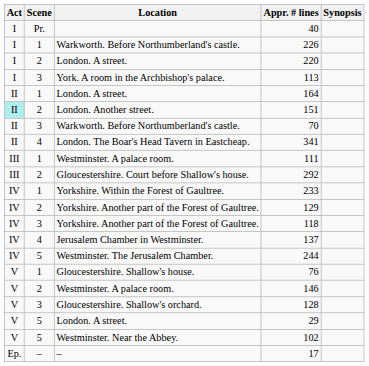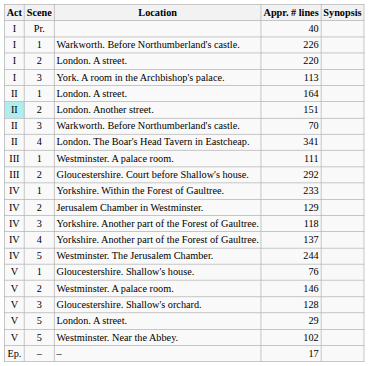 <table class="wikitable">
 <tr>
 <th>Act</th>
 <th data-sort-type="number">Scene</th>
 <th>Location</th>
 <th data-sort-type="number">Appr. # lines</th>
 <th>Synopsis</th>
 </tr>
 <tr>
 <td style="text-align:center;">I</td>
 <td style="text-align:center;"  data-sort-value="-1">Pr.</td>
 <td></td>
 <td style="text-align:right;">40</td>
 <td></td>
 </tr>
 <tr>
 <td style="text-align:center;">I</td>
 <td style="text-align:center;">1</td>
 <td>Warkworth. Before Northumberland's castle.</td>
 <td style="text-align:right;">226</td>
 <td></td>
 </tr>
 <tr>
 <td style="text-align:center;">I</td>
 <td style="text-align:center;">2</td>
 <td>London. A street.</td>
 <td style="text-align:right;">220</td>
 <td></td>
 </tr>
 <tr>
 <td style="text-align:center;">I</td>
 <td style="text-align:center;">3</td>
 <td>York. A room in the Archbishop's palace.</td>
 <td style="text-align:right;">113</td>
 <td></td>
 </tr>
 <tr>
 <td style="text-align:center;">II</td>
 <td style="text-align:center;">1</td>
 <td>London. A street.</td>
 <td style="text-align:right;">164</td>
 <td></td>
 </tr>
 <tr>
 <td style="background: paleturquoise; text-align:center;">II</td>
 <td style="text-align:center;">2</td>
 <td>London. Another street.</td>
 <td style="text-align:right;">151</td>
 <td></td>
 </tr>
 <tr>
 <td style="text-align:center;">II</td>
 <td style="text-align:center;">3</td>
 <td>Warkworth. Before Northumberland's castle.</td>
 <td style="text-align:right;">70</td>
 <td></td>
 </tr>
 <tr>
 <td style="text-align:center;">II</td>
 <td style="text-align:center;">4</td>
 <td>London. The Boar's Head Tavern in Eastcheap.</td>
 <td style="text-align:right;">341</td>
 <td></td>
 </tr>
 <tr>
 <td style="text-align:center;">III</td>
 <td style="text-align:center;">1</td>
 <td>Westminster. A palace room.</td>
 <td style="text-align:right;">111</td>
 <td></td>
 </tr>
 <tr>
 <td style="text-align:center;">III</td>
 <td style="text-align:center;">2</td>
 <td>Gloucestershire. Court before Shallow's house.</td>
 <td style="text-align:right;">292</td>
 <td></td>
 </tr>
 <tr>
 <td style="text-align:center;">IV</td>
 <td style="text-align:center;">1</td>
 <td>Yorkshire. Within the Forest of Gaultree.</td>
 <td style="text-align:right;">233</td>
 <td></td>
 </tr>
 <tr>
 <td style="text-align:center;">IV</td>
 <td style="text-align:center;">2</td>
-<td>Yorkshire. Another part of the Forest of Gaultree.</td>
+<td>Jerusalem Chamber in Westminster.</td>
 <td style="text-align:right;">129</td>
 <td></td>
 </tr>
 <tr>
 <td style="text-align:center;">IV</td>
 <td style="text-align:center;">3</td>
 <td>Yorkshire. Another part of the Forest of Gaultree.</td>
 <td style="text-align:right;">118</td>
 <td></td>
 </tr>
 <tr>
 <td style="text-align:center;">IV</td>
 <td style="text-align:center;">4</td>
-<td>Jerusalem Chamber in Westminster.</td>
+<td>Yorkshire. Another part of the Forest of Gaultree.</td>
 <td style="text-align:right;">137</td>
 <td></td>
 </tr>
 <tr>
 <td style="text-align:center;">IV</td>
 <td style="text-align:center;">5</td>
 <td>Westminster. The Jerusalem Chamber.</td>
 <td style="text-align:right;">244</td>
 <td></td>
 </tr>
 <tr>
 <td style="text-align:center;">V</td>
 <td style="text-align:center;">1</td>
 <td>Gloucestershire. Shallow's house.</td>
 <td style="text-align:right;">76</td>
 <td></td>
 </tr>
 <tr>
 <td style="text-align:center;">V</td>
 <td style="text-align:center;">2</td>
 <td>Westminster. A palace room.</td>
 <td style="text-align:right;">146</td>
 <td></td>
 </tr>
 <tr>
 <td style="text-align:center;">V</td>
 <td style="text-align:center;">3</td>
 <td>Gloucestershire. Shallow's orchard.</td>
 <td style="text-align:right;">128</td>
 <td></td>
 </tr>
 <tr>
 <td style="text-align:center;">V</td>
 <td style="text-align:center;">5</td>
 <td>London. A street.</td>
 <td style="text-align:right;">29</td>
 <td></td>
 </tr>
 <tr>
 <td style="text-align:center;">V</td>
 <td style="text-align:center;">5</td>
 <td>Westminster. Near the Abbey.</td>
 <td style="text-align:right;">102</td>
 <td></td>
 </tr>
 <tr>
 <td style="text-align:center;" data-sort-value="zzz Ep.">Ep.</td>
 <td style="text-align:center;" data-sort-value="1000">–</td>
 <td>–</td>
 <td style="text-align:right;">17</td>
 <td></td>
 </tr>
 </table>
